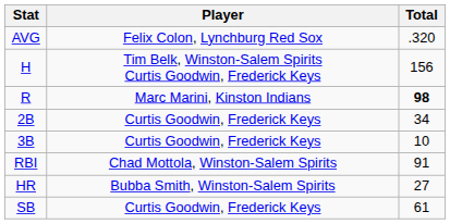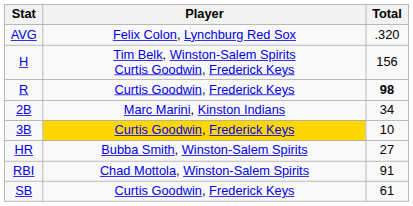 <table class="wikitable" width="40%" style="text-align:center;">
 <tr>
 <th width="5%">Stat</th>
 <th width="60%">Player</th>
 <th width="5%">Total</th>
 </tr>
 <tr>
 <td><a href='#'>AVG</a></td>
 <td><a href='#'>Felix Colon</a>, <a href='#'>Lynchburg Red Sox</a></td>
 <td>.320</td>
 </tr>
 <tr>
 <td><a href='#'>H</a></td>
 <td><a href='#'>Tim Belk</a>, <a href='#'>Winston-Salem Spirits</a> <br> <a href='#'>Curtis Goodwin</a>, <a href='#'>Frederick Keys</a></td>
 <td>156</td>
 </tr>
 <tr>
 <td><a href='#'>R</a></td>
-<td><a href='#'>Marc Marini</a>, <a href='#'>Kinston Indians</a></td>
+<td><a href='#'>Curtis Goodwin</a>, <a href='#'>Frederick Keys</a></td>
 <td><strong>98</strong></td>
 </tr>
 <tr>
 <td><a href='#'>2B</a></td>
-<td><a href='#'>Curtis Goodwin</a>, <a href='#'>Frederick Keys</a></td>
+<td><a href='#'>Marc Marini</a>, <a href='#'>Kinston Indians</a></td>
 <td>34</td>
 </tr>
 <tr>
 <td><a href='#'>3B</a></td>
-<td><a href='#'>Curtis Goodwin</a>, <a href='#'>Frederick Keys</a></td>
+<td style="background: gold;"><a href='#'>Curtis Goodwin</a>, <a href='#'>Frederick Keys</a></td>
 <td>10</td>
+</tr>
+<tr>
+<td><a href='#'>HR</a></td>
+<td><a href='#'>Bubba Smith</a>, <a href='#'>Winston-Salem Spirits</a></td>
+<td>27</td>
 </tr>
 <tr>
 <td><a href='#'>RBI</a></td>
 <td><a href='#'>Chad Mottola</a>, <a href='#'>Winston-Salem Spirits</a></td>
 <td>91</td>
 </tr>
 <tr>
-<td><a href='#'>HR</a></td>
-<td><a href='#'>Bubba Smith</a>, <a href='#'>Winston-Salem Spirits</a></td>
-<td>27</td>
-</tr>
-<tr>
 <td><a href='#'>SB</a></td>
 <td><a href='#'>Curtis Goodwin</a>, <a href='#'>Frederick Keys</a></td>
 <td>61</td>
 </tr>
 </table>
